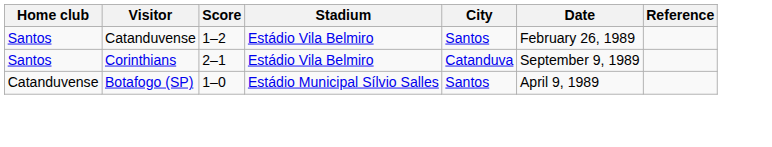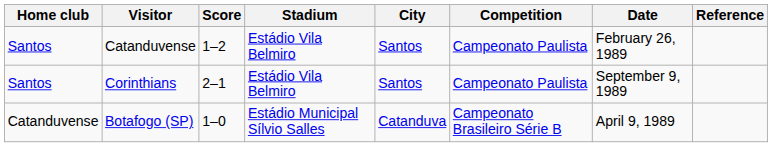 <table class="wikitable">
 <tr>
 <th>Home club</th>
 <th>Visitor</th>
 <th>Score</th>
 <th>Stadium</th>
 <th>City</th>
+<th>Competition</th>
 <th>Date</th>
 <th>Reference</th>
 </tr>
 <tr>
 <td><a href='#'>Santos</a></td>
 <td>Catanduvense</td>
 <td>1–2</td>
 <td><a href='#'>Estádio Vila Belmiro</a></td>
 <td><a href='#'>Santos</a></td>
+<td><a href='#'>Campeonato Paulista</a></td>
 <td>February 26, 1989</td>
 <td></td>
 </tr>
 <tr>
 <td><a href='#'>Santos</a></td>
 <td><a href='#'>Corinthians</a></td>
 <td>2–1</td>
 <td><a href='#'>Estádio Vila Belmiro</a></td>
-<td><a href='#'>Catanduva</a></td>
+<td><a href='#'>Santos</a></td>
+<td><a href='#'>Campeonato Paulista</a></td>
 <td>September 9, 1989</td>
 <td></td>
 </tr>
 <tr>
 <td>Catanduvense</td>
 <td><a href='#'>Botafogo (SP)</a></td>
 <td>1–0</td>
 <td><a href='#'>Estádio Municipal Sílvio Salles</a></td>
-<td><a href='#'>Santos</a></td>
+<td><a href='#'>Catanduva</a></td>
+<td><a href='#'>Campeonato Brasileiro Série B</a></td>
 <td>April 9, 1989</td>
 <td></td>
 </tr>
 </table>
